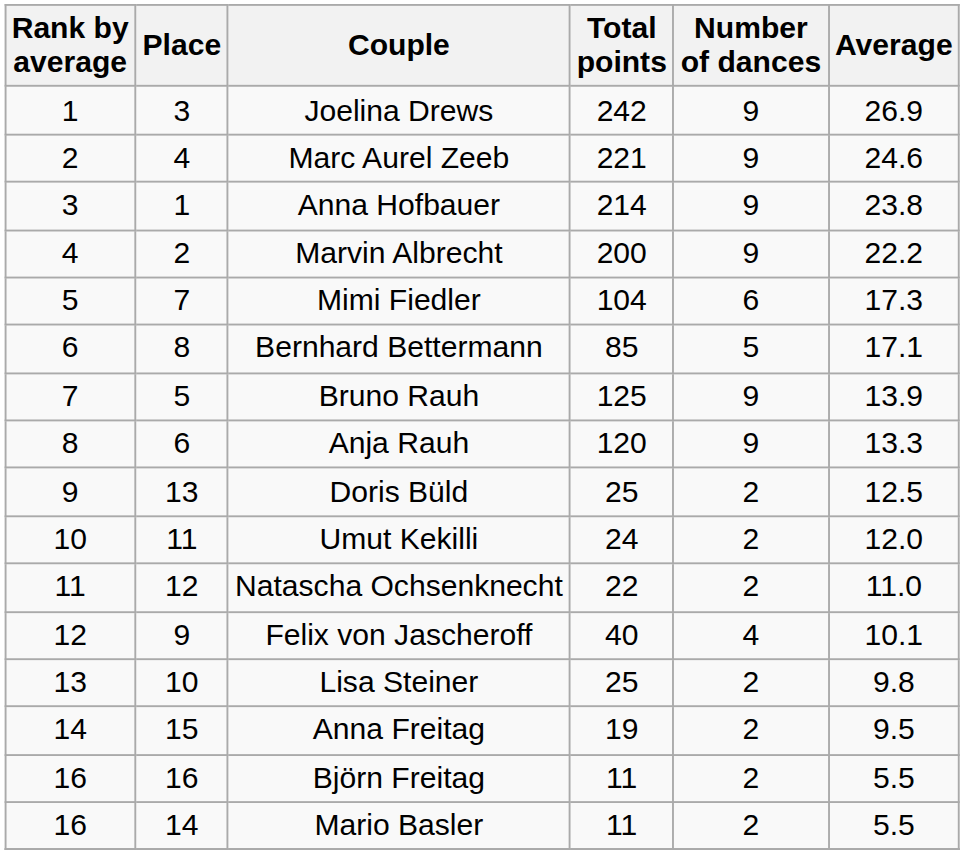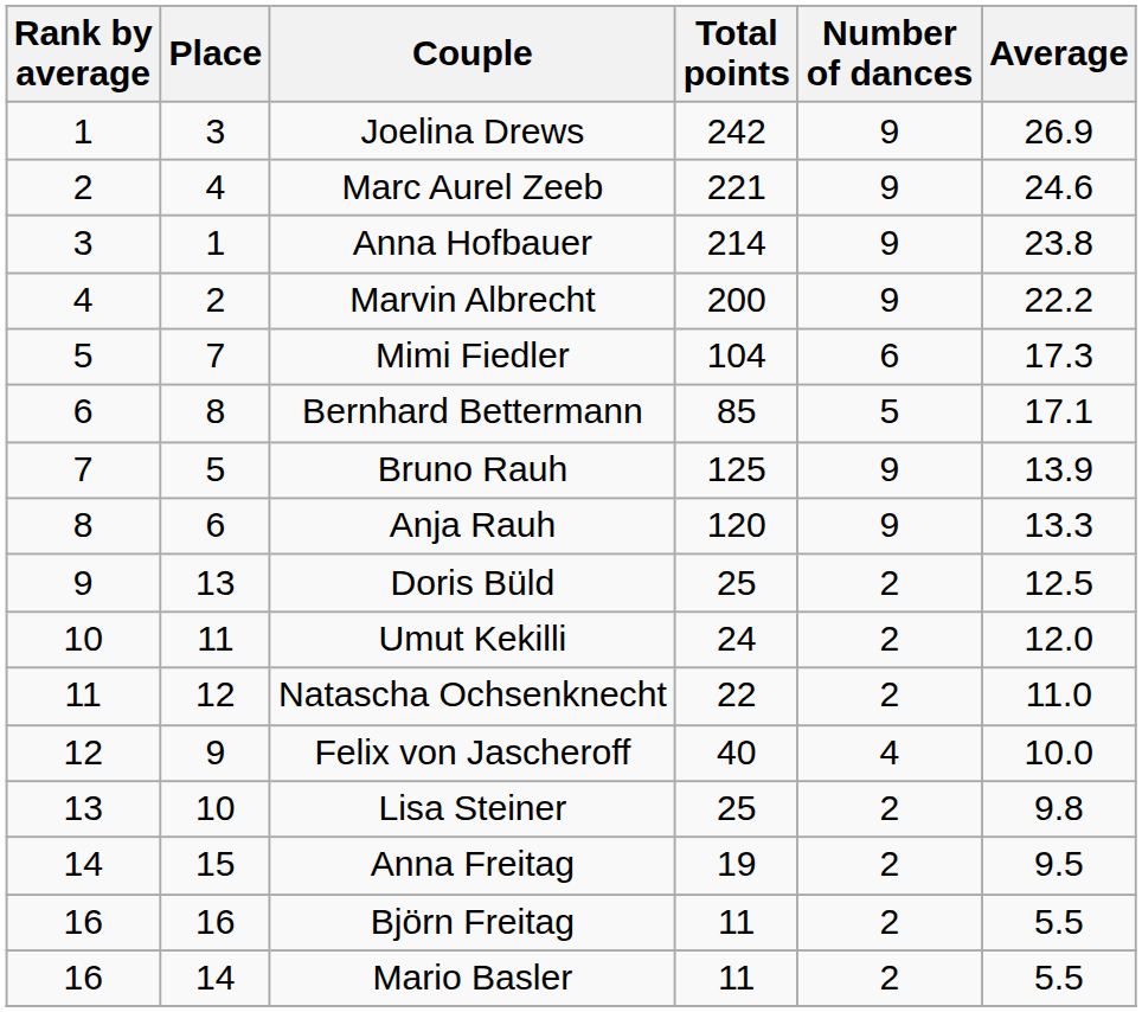 <table class="wikitable sortable" style="margin:auto; text-align:center;">
 <tr>
 <th>Rank by<br>average</th>
 <th>Place</th>
 <th>Couple</th>
 <th>Total<br>points</th>
 <th>Number<br>of dances</th>
 <th>Average</th>
 </tr>
 <tr>
 <td>1</td>
 <td>3</td>
 <td>Joelina Drews</td>
 <td>242</td>
 <td>9</td>
 <td>26.9</td>
 </tr>
 <tr>
 <td>2</td>
 <td>4</td>
 <td>Marc Aurel Zeeb</td>
 <td>221</td>
 <td>9</td>
 <td>24.6</td>
 </tr>
 <tr>
 <td>3</td>
 <td>1</td>
 <td>Anna Hofbauer</td>
 <td>214</td>
 <td>9</td>
 <td>23.8</td>
 </tr>
 <tr>
 <td>4</td>
 <td>2</td>
 <td>Marvin Albrecht</td>
 <td>200</td>
 <td>9</td>
 <td>22.2</td>
 </tr>
 <tr>
 <td>5</td>
 <td>7</td>
 <td>Mimi Fiedler</td>
 <td>104</td>
 <td>6</td>
 <td>17.3</td>
 </tr>
 <tr>
 <td>6</td>
 <td>8</td>
 <td>Bernhard Bettermann</td>
 <td>85</td>
 <td>5</td>
 <td>17.1</td>
 </tr>
 <tr>
 <td>7</td>
 <td>5</td>
 <td>Bruno Rauh</td>
 <td>125</td>
 <td>9</td>
 <td>13.9</td>
 </tr>
 <tr>
 <td>8</td>
 <td>6</td>
 <td>Anja Rauh</td>
 <td>120</td>
 <td>9</td>
 <td>13.3</td>
 </tr>
 <tr>
 <td>9</td>
 <td>13</td>
 <td>Doris Büld</td>
 <td>25</td>
 <td>2</td>
 <td>12.5</td>
 </tr>
 <tr>
 <td>10</td>
 <td>11</td>
 <td>Umut Kekilli</td>
 <td>24</td>
 <td>2</td>
 <td>12.0</td>
 </tr>
 <tr>
 <td>11</td>
 <td>12</td>
 <td>Natascha Ochsenknecht</td>
 <td>22</td>
 <td>2</td>
 <td>11.0</td>
 </tr>
 <tr>
 <td>12</td>
 <td>9</td>
 <td>Felix von Jascheroff</td>
 <td>40</td>
 <td>4</td>
-<td>10.1</td>
+<td>10.0</td>
 </tr>
 <tr>
 <td>13</td>
 <td>10</td>
 <td>Lisa Steiner</td>
 <td>25</td>
 <td>2</td>
 <td>9.8</td>
 </tr>
 <tr>
 <td>14</td>
 <td>15</td>
 <td>Anna Freitag</td>
 <td>19</td>
 <td>2</td>
 <td>9.5</td>
 </tr>
 <tr>
 <td>16</td>
 <td>16</td>
 <td>Björn Freitag</td>
 <td>11</td>
 <td>2</td>
 <td>5.5</td>
 </tr>
 <tr>
 <td>16</td>
 <td>14</td>
 <td>Mario Basler</td>
 <td>11</td>
 <td>2</td>
 <td>5.5</td>
 </tr>
 <tr>
 </tr>
 </table>
